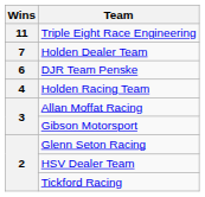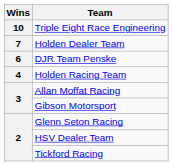 <table class="wikitable" style="font-size: 95%;">
 <tr>
 <th>Wins</th>
 <th>Team</th>
 </tr>
 <tr>
-<th>11</th>
+<th>10</th>
 <td><a href='#'>Triple Eight Race Engineering</a></td>
 </tr>
 <tr>
 <th>7</th>
 <td><a href='#'>Holden Dealer Team</a></td>
 </tr>
 <tr>
 <th>6</th>
 <td><a href='#'>DJR Team Penske</a></td>
 </tr>
 <tr>
 <th>4</th>
 <td><a href='#'>Holden Racing Team</a></td>
 </tr>
 <tr>
 <th rowspan="2">3</th>
 <td><a href='#'>Allan Moffat Racing</a></td>
 </tr>
 <tr>
 <td><a href='#'>Gibson Motorsport</a></td>
 </tr>
 <tr>
 <th rowspan="3">2</th>
 <td><a href='#'>Glenn Seton Racing</a></td>
 </tr>
 <tr>
 <td><a href='#'>HSV Dealer Team</a></td>
 </tr>
 <tr>
 <td><a href='#'>Tickford Racing</a></td>
 </tr>
 </table>
